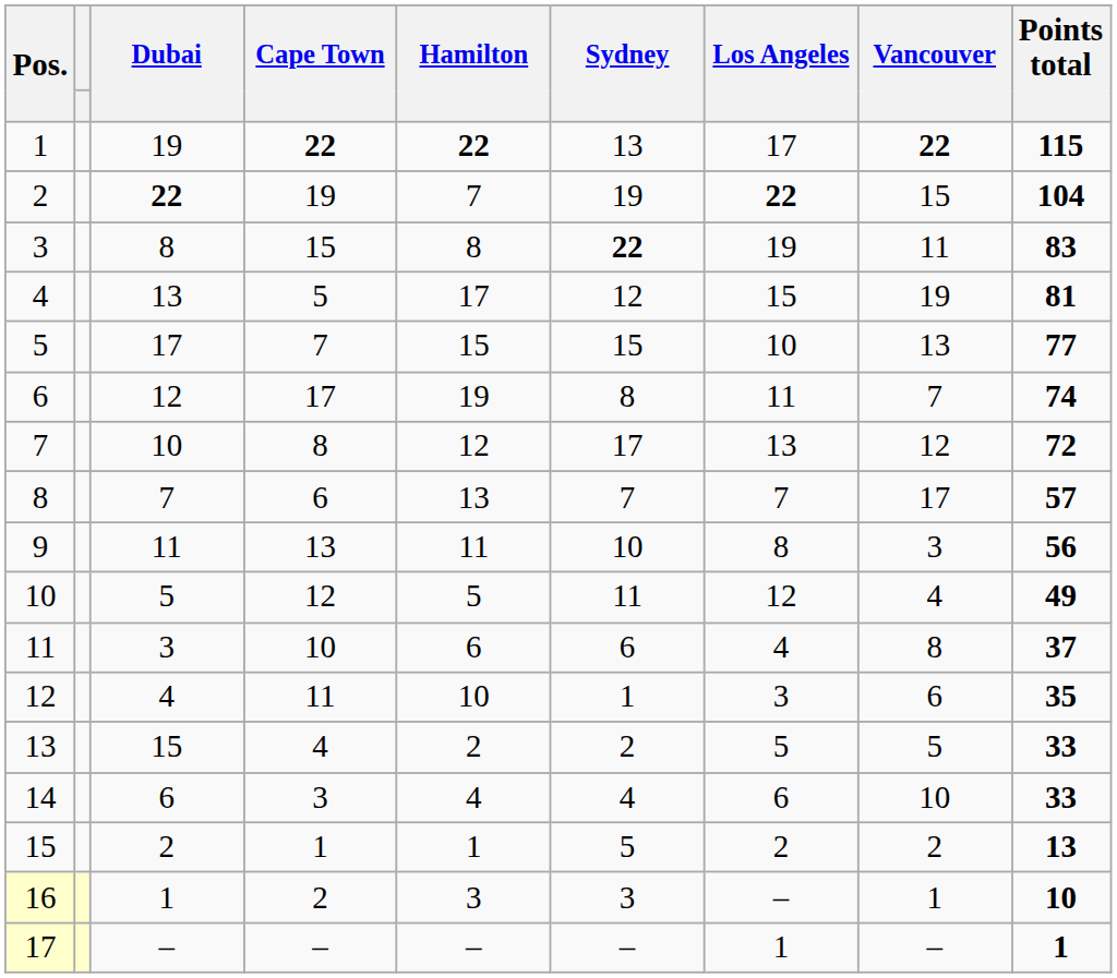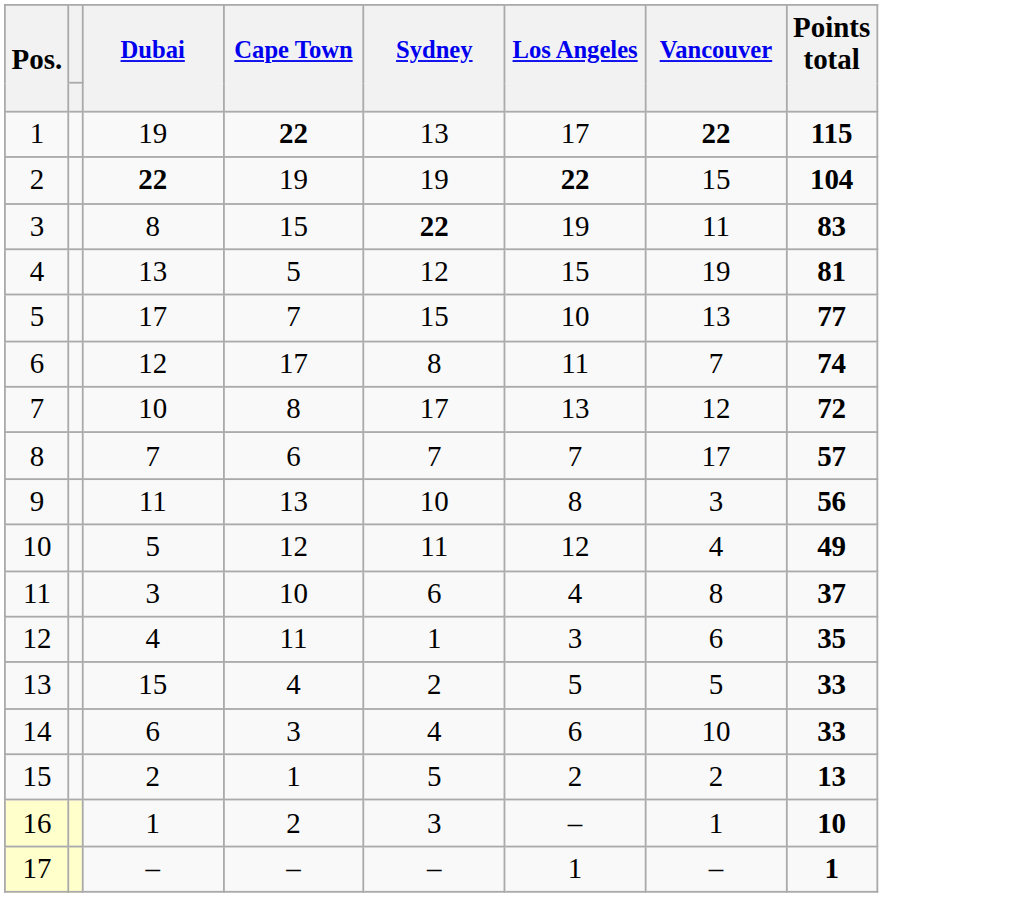 <table class="wikitable sortable" style="text-align:center;">
 <tr>
 <th style="border-bottom:1px solid transparent;"><br>Pos.</th>
 <th></th>
 <th style="vertical-align:top;width:5.5em;border-bottom:1px solid transparent;padding:1px;font-size:85%;"><br><a href='#'>Dubai</a></th>
 <th style="vertical-align:top;width:5.5em;border-bottom:1px solid transparent;padding:1px;font-size:85%;"><br><a href='#'>Cape Town</a></th>
-<th style="vertical-align:top;width:5.5em;border-bottom:1px solid transparent;padding:1px;font-size:85%;"><br><a href='#'>Hamilton</a></th>
 <th style="vertical-align:top;width:5.5em;border-bottom:1px solid transparent;padding:1px;font-size:85%;"><br><a href='#'>Sydney</a></th>
 <th style="vertical-align:top;width:5.5em;border-bottom:1px solid transparent;padding:1px;font-size:85%;"><br><a href='#'>Los Angeles</a></th>
 <th style="vertical-align:top;width:5.5em;border-bottom:1px solid transparent;padding:1px;font-size:85%;"><br><a href='#'>Vancouver</a></th>
 <th style="border-bottom:1px solid transparent;">Points<br>total</th>
 </tr>
 <tr style="line-height:8px;">
 <th style="border-top:1px solid transparent;"> </th>
 <th style="border-top:1px solid transparent;"></th>
 <th data-sort-type="number" style="border-top:1px solid transparent;"></th>
 <th data-sort-type="number" style="border-top:1px solid transparent;"></th>
 <th data-sort-type="number" style="border-top:1px solid transparent;"></th>
 <th data-sort-type="number" style="border-top:1px solid transparent;"></th>
 <th data-sort-type="number" style="border-top:1px solid transparent;"></th>
-<th data-sort-type="number" style="border-top:1px solid transparent;"></th>
 <th data-sort-type="number" style="border-top:1px solid transparent;"> </th>
 </tr>
 <tr>
 <td>1</td>
 <td align="left"></td>
 <td>19</td>
-<td><strong>22</strong></td>
 <td><strong>22</strong></td>
 <td>13</td>
 <td>17</td>
 <td><strong>22</strong></td>
 <td><strong>115</strong></td>
 </tr>
 <tr>
 <td>2</td>
 <td align="left"></td>
 <td><strong>22</strong></td>
 <td>19</td>
-<td>7</td>
 <td>19</td>
 <td><strong>22</strong></td>
 <td>15</td>
 <td><strong>104</strong></td>
 </tr>
 <tr>
 <td>3</td>
 <td align="left"></td>
 <td>8</td>
 <td>15</td>
-<td>8</td>
 <td><strong>22</strong></td>
 <td>19</td>
 <td>11</td>
 <td><strong>83</strong></td>
 </tr>
 <tr>
 <td>4</td>
 <td align="left"></td>
 <td>13</td>
 <td>5</td>
-<td>17</td>
 <td>12</td>
 <td>15</td>
 <td>19</td>
 <td><strong>81</strong></td>
 </tr>
 <tr>
 <td>5</td>
 <td align="left"></td>
 <td>17</td>
 <td>7</td>
 <td>15</td>
-<td>15</td>
 <td>10</td>
 <td>13</td>
 <td><strong>77</strong></td>
 </tr>
 <tr>
 <td>6</td>
 <td align="left"></td>
 <td>12</td>
 <td>17</td>
-<td>19</td>
 <td>8</td>
 <td>11</td>
 <td>7</td>
 <td><strong>74</strong></td>
 </tr>
 <tr>
 <td>7</td>
 <td align="left"></td>
 <td>10</td>
 <td>8</td>
-<td>12</td>
 <td>17</td>
 <td>13</td>
 <td>12</td>
 <td><strong>72</strong></td>
 </tr>
 <tr>
 <td>8</td>
 <td align="left"></td>
 <td>7</td>
 <td>6</td>
-<td>13</td>
 <td>7</td>
 <td>7</td>
 <td>17</td>
 <td><strong>57</strong></td>
 </tr>
 <tr>
 <td>9</td>
 <td align="left"></td>
 <td>11</td>
 <td>13</td>
-<td>11</td>
 <td>10</td>
 <td>8</td>
 <td>3</td>
 <td><strong>56</strong></td>
 </tr>
 <tr>
 <td>10</td>
 <td align="left"></td>
 <td>5</td>
 <td>12</td>
-<td>5</td>
 <td>11</td>
 <td>12</td>
 <td>4</td>
 <td><strong>49</strong></td>
 </tr>
 <tr>
 <td>11</td>
 <td align="left"></td>
 <td>3</td>
 <td>10</td>
 <td>6</td>
-<td>6</td>
 <td>4</td>
 <td>8</td>
 <td><strong>37</strong></td>
 </tr>
 <tr>
 <td>12</td>
 <td align="left"></td>
 <td>4</td>
 <td>11</td>
-<td>10</td>
 <td>1</td>
 <td>3</td>
 <td>6</td>
 <td><strong>35</strong></td>
 </tr>
 <tr>
 <td>13</td>
 <td align="left"></td>
 <td>15</td>
 <td>4</td>
 <td>2</td>
-<td>2</td>
 <td>5</td>
 <td>5</td>
 <td><strong>33</strong></td>
 </tr>
 <tr>
 <td>14</td>
 <td align="left"></td>
 <td>6</td>
 <td>3</td>
 <td>4</td>
-<td>4</td>
 <td>6</td>
 <td>10</td>
 <td><strong>33</strong></td>
 </tr>
 <tr>
 <td>15</td>
 <td align="left"></td>
 <td>2</td>
-<td>1</td>
 <td>1</td>
 <td>5</td>
 <td>2</td>
 <td>2</td>
 <td><strong>13</strong></td>
 </tr>
 <tr>
 <td style="background:#ffc;">16</td>
 <td style="background:#ffc;" align="left"></td>
 <td>1</td>
 <td>2</td>
 <td>3</td>
-<td>3</td>
 <td>–</td>
 <td>1</td>
 <td><strong>10</strong></td>
 </tr>
 <tr>
 <td style="background:#ffc;">17</td>
 <td style="background:#ffc;" align="left"></td>
 <td>–</td>
 <td>–</td>
 <td>–</td>
-<td>–</td>
 <td>1</td>
 <td>–</td>
 <td><strong>1</strong></td>
 </tr>
 </table>
